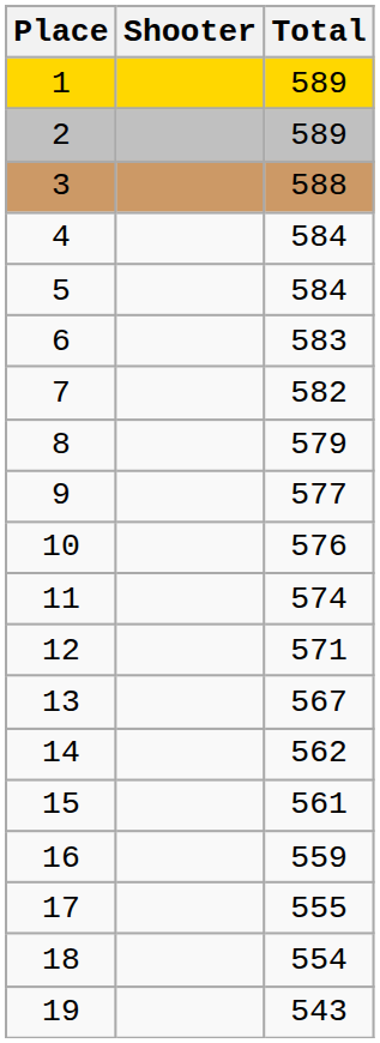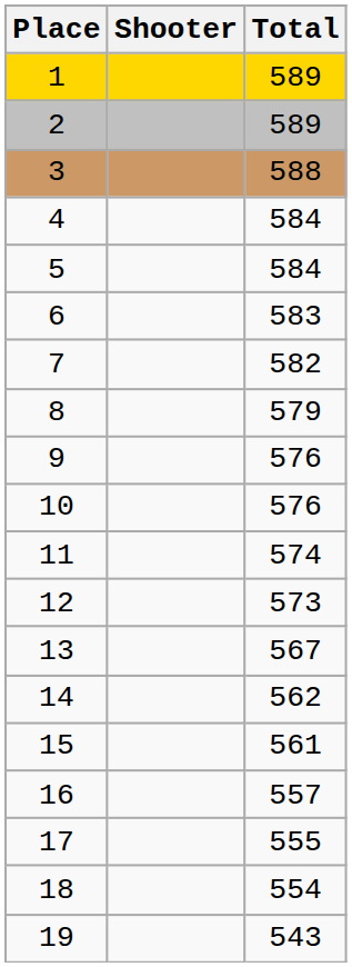 <table class=wikitable style="text-align:center">
 <tr>
 <th>Place</th>
 <th>Shooter</th>
 <th>Total</th>
 </tr>
 <tr align=center bgcolor=gold>
 <td>1</td>
 <td align=left></td>
 <td>589</td>
 </tr>
 <tr align=center bgcolor=silver>
 <td>2</td>
 <td align=left></td>
 <td>589</td>
 </tr>
 <tr align=center bgcolor=cc9966>
 <td>3</td>
 <td align=left></td>
 <td>588</td>
 </tr>
 <tr>
 <td>4</td>
 <td align=left></td>
 <td>584</td>
 </tr>
 <tr>
 <td>5</td>
 <td align=left></td>
 <td>584</td>
 </tr>
 <tr>
 <td>6</td>
 <td align=left></td>
 <td>583</td>
 </tr>
 <tr>
 <td>7</td>
 <td align=left></td>
 <td>582</td>
 </tr>
 <tr>
 <td>8</td>
 <td align=left></td>
 <td>579</td>
 </tr>
 <tr>
 <td>9</td>
 <td align=left></td>
-<td>577</td>
+<td>576</td>
 </tr>
 <tr>
 <td>10</td>
 <td align=left></td>
 <td>576</td>
 </tr>
 <tr>
 <td>11</td>
 <td align=left></td>
 <td>574</td>
 </tr>
 <tr>
 <td>12</td>
 <td align=left></td>
-<td>571</td>
+<td>573</td>
 </tr>
 <tr>
 <td>13</td>
 <td align=left></td>
 <td>567</td>
 </tr>
 <tr>
 <td>14</td>
 <td align=left></td>
 <td>562</td>
 </tr>
 <tr>
 <td>15</td>
 <td align=left></td>
 <td>561</td>
 </tr>
 <tr>
 <td>16</td>
 <td align=left></td>
-<td>559</td>
+<td>557</td>
 </tr>
 <tr>
 <td>17</td>
 <td align=left></td>
 <td>555</td>
 </tr>
 <tr>
 <td>18</td>
 <td align=left></td>
 <td>554</td>
 </tr>
 <tr>
 <td>19</td>
 <td align=left></td>
 <td>543</td>
 </tr>
 </table>
